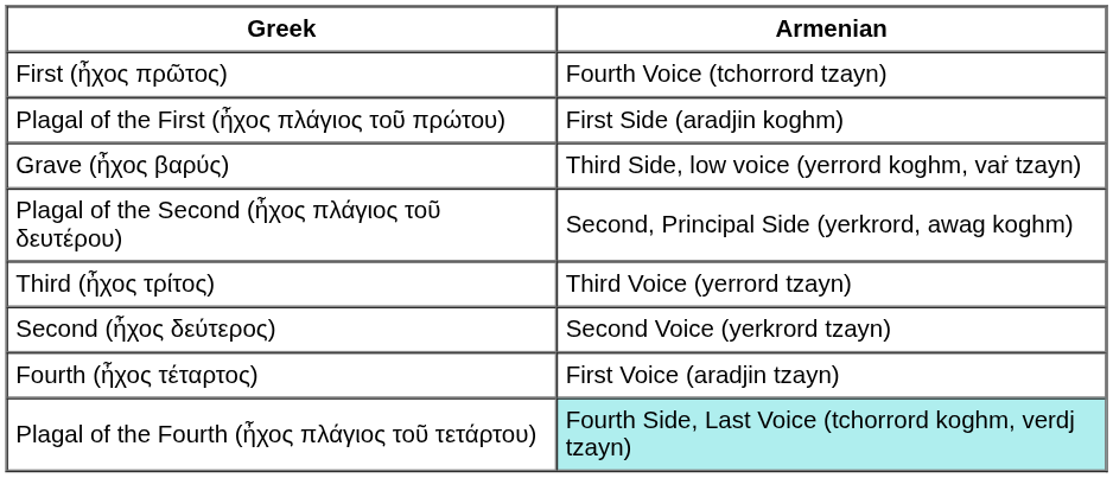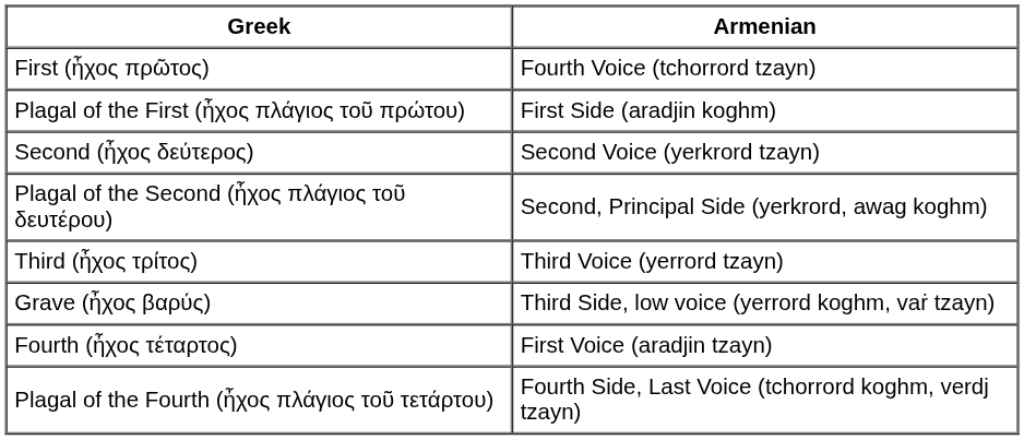 <table border="1" cellpadding="5" cellspacing="0" align="center">
 <tr>
 <th width="350">Greek</th>
 <th width="350">Armenian</th>
 </tr>
 <tr>
 <td>First (ἦχος πρῶτος)</td>
 <td>Fourth Voice (tchorrord tzayn)</td>
 </tr>
 <tr>
 <td>Plagal of the First (ἦχος πλάγιος τοῦ πρώτου)</td>
 <td>First Side (aradjin koghm)</td>
 </tr>
 <tr>
-<td>Grave (ἦχος βαρύς)</td>
-<td>Third Side, low voice (yerrord koghm, vaṙ tzayn)</td>
+<td>Second (ἦχος δεύτερος)</td>
+<td>Second Voice (yerkrord tzayn)</td>
 </tr>
 <tr>
 <td>Plagal of the Second (ἦχος πλάγιος τοῦ δευτέρου)</td>
 <td>Second, Principal Side (yerkrord, awag koghm)</td>
 </tr>
 <tr>
 <td>Third (ἦχος τρίτος)</td>
 <td>Third Voice (yerrord tzayn)</td>
 </tr>
 <tr>
-<td>Second (ἦχος δεύτερος)</td>
-<td>Second Voice (yerkrord tzayn)</td>
+<td>Grave (ἦχος βαρύς)</td>
+<td>Third Side, low voice (yerrord koghm, vaṙ tzayn)</td>
 </tr>
 <tr>
 <td>Fourth (ἦχος τέταρτος)</td>
 <td>First Voice (aradjin tzayn)</td>
 </tr>
 <tr>
 <td>Plagal of the Fourth (ἦχος πλάγιος τοῦ τετάρτου)</td>
-<td style="background: paleturquoise;">Fourth Side, Last Voice (tchorrord koghm, verdj tzayn)</td>
+<td>Fourth Side, Last Voice (tchorrord koghm, verdj tzayn)</td>
 </tr>
 </table>
